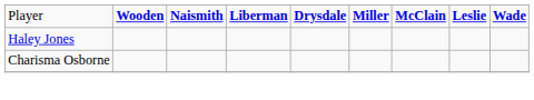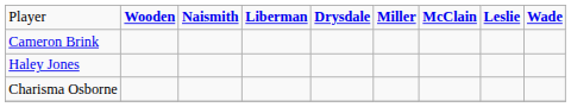 <table class="wikitable" style="white-space:nowrap; font-size:90%;">
 <tr>
 <td>Player</td>
 <td><strong><a href='#'>Wooden</a></strong></td>
 <td><strong><a href='#'>Naismith</a></strong></td>
 <td><strong><a href='#'>Liberman</a></strong></td>
 <td><strong><a href='#'>Drysdale</a></strong></td>
 <td><strong><a href='#'>Miller</a></strong></td>
 <td><strong><a href='#'>McClain</a></strong></td>
 <td><strong><a href='#'>Leslie</a></strong></td>
 <td><strong><a href='#'>Wade</a></strong></td>
+</tr>
+<tr>
+<td><a href='#'>Cameron Brink</a></td>
+<td></td>
+<td></td>
+<td></td>
+<td></td>
+<td></td>
+<td></td>
+<td></td>
+<td></td>
 </tr>
 <tr>
 <td><a href='#'>Haley Jones</a></td>
 <td></td>
 <td></td>
 <td></td>
 <td></td>
 <td></td>
 <td></td>
 <td></td>
 <td></td>
 </tr>
 <tr>
 <td>Charisma Osborne</td>
 <td></td>
 <td></td>
 <td></td>
 <td></td>
 <td></td>
 <td></td>
 <td></td>
 <td></td>
 </tr>
 <tr>
 </tr>
 </table>
